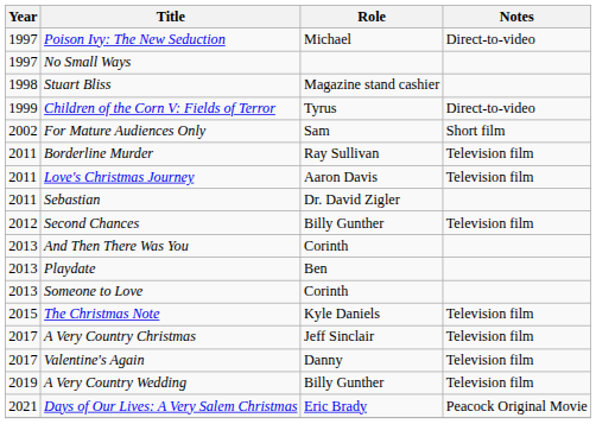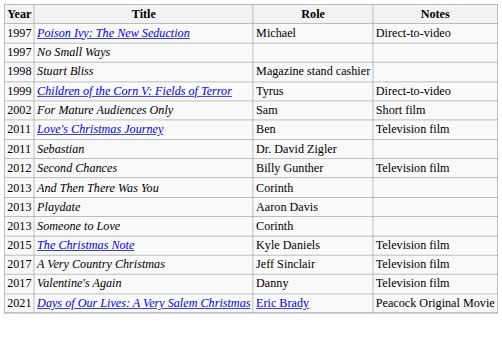 <table class="wikitable sortable">
 <tr>
 <th>Year</th>
 <th>Title</th>
 <th>Role</th>
 <th class="unsortable">Notes</th>
 </tr>
 <tr>
 <td>1997</td>
 <td><em><a href='#'>Poison Ivy: The New Seduction</a></em></td>
 <td>Michael</td>
 <td>Direct-to-video</td>
 </tr>
 <tr>
 <td>1997</td>
 <td><em>No Small Ways</em></td>
 <td></td>
 <td></td>
 </tr>
 <tr>
 <td>1998</td>
 <td><em>Stuart Bliss</em></td>
 <td>Magazine stand cashier</td>
 <td></td>
 </tr>
 <tr>
 <td>1999</td>
 <td><em><a href='#'>Children of the Corn V: Fields of Terror</a></em></td>
 <td>Tyrus</td>
 <td>Direct-to-video</td>
 </tr>
 <tr>
 <td>2002</td>
 <td><em>For Mature Audiences Only</em></td>
 <td>Sam</td>
 <td>Short film</td>
 </tr>
 <tr>
 <td>2011</td>
-<td><em>Borderline Murder</em></td>
-<td>Ray Sullivan</td>
-<td>Television film</td>
-</tr>
-<tr>
-<td>2011</td>
 <td><em><a href='#'>Love's Christmas Journey</a></em></td>
-<td>Aaron Davis</td>
+<td>Ben</td>
 <td>Television film</td>
 </tr>
 <tr>
 <td>2011</td>
 <td><em>Sebastian</em></td>
 <td>Dr. David Zigler</td>
 <td></td>
 </tr>
 <tr>
 <td>2012</td>
 <td><em>Second Chances</em></td>
 <td>Billy Gunther</td>
 <td>Television film</td>
 </tr>
 <tr>
 <td>2013</td>
 <td><em>And Then There Was You</em></td>
 <td>Corinth</td>
 <td></td>
 </tr>
 <tr>
 <td>2013</td>
 <td><em>Playdate</em></td>
-<td>Ben</td>
+<td>Aaron Davis</td>
 <td></td>
 </tr>
 <tr>
 <td>2013</td>
 <td><em>Someone to Love</em></td>
 <td>Corinth</td>
 <td></td>
 </tr>
 <tr>
 <td>2015</td>
 <td><em><a href='#'>The Christmas Note</a></em></td>
 <td>Kyle Daniels</td>
 <td>Television film</td>
 </tr>
 <tr>
 <td>2017</td>
 <td><em>A Very Country Christmas</em></td>
 <td>Jeff Sinclair</td>
 <td>Television film</td>
 </tr>
 <tr>
 <td>2017</td>
 <td><em>Valentine's Again</em></td>
 <td>Danny</td>
 <td>Television film</td>
 </tr>
 <tr>
-<td>2019</td>
-<td><em>A Very Country Wedding</em></td>
-<td>Billy Gunther</td>
-<td>Television film</td>
-</tr>
-<tr>
 <td>2021</td>
 <td><em><a href='#'>Days of Our Lives: A Very Salem Christmas</a></em></td>
 <td><a href='#'>Eric Brady</a></td>
 <td>Peacock Original Movie</td>
 </tr>
 <tr>
 </tr>
 </table>
